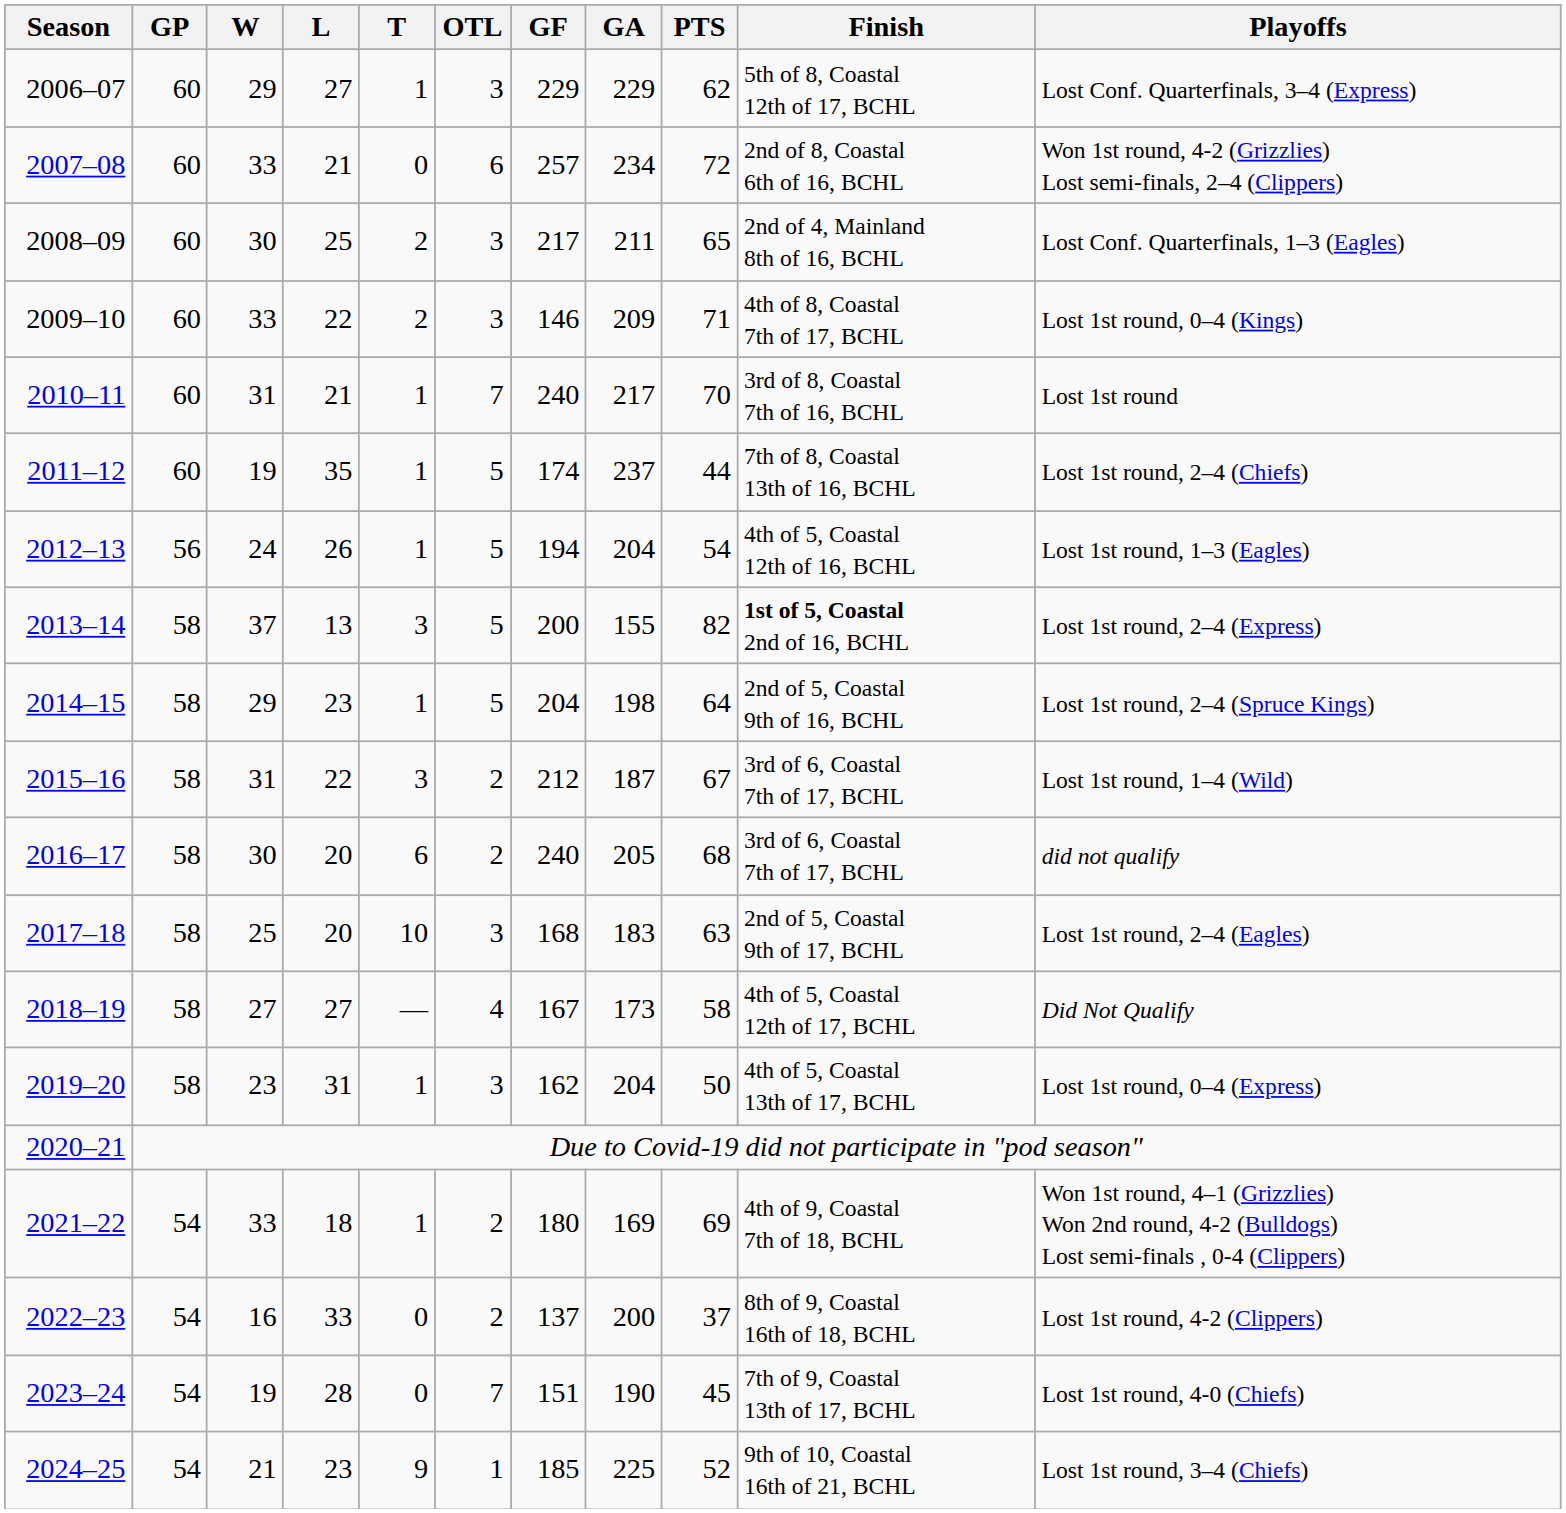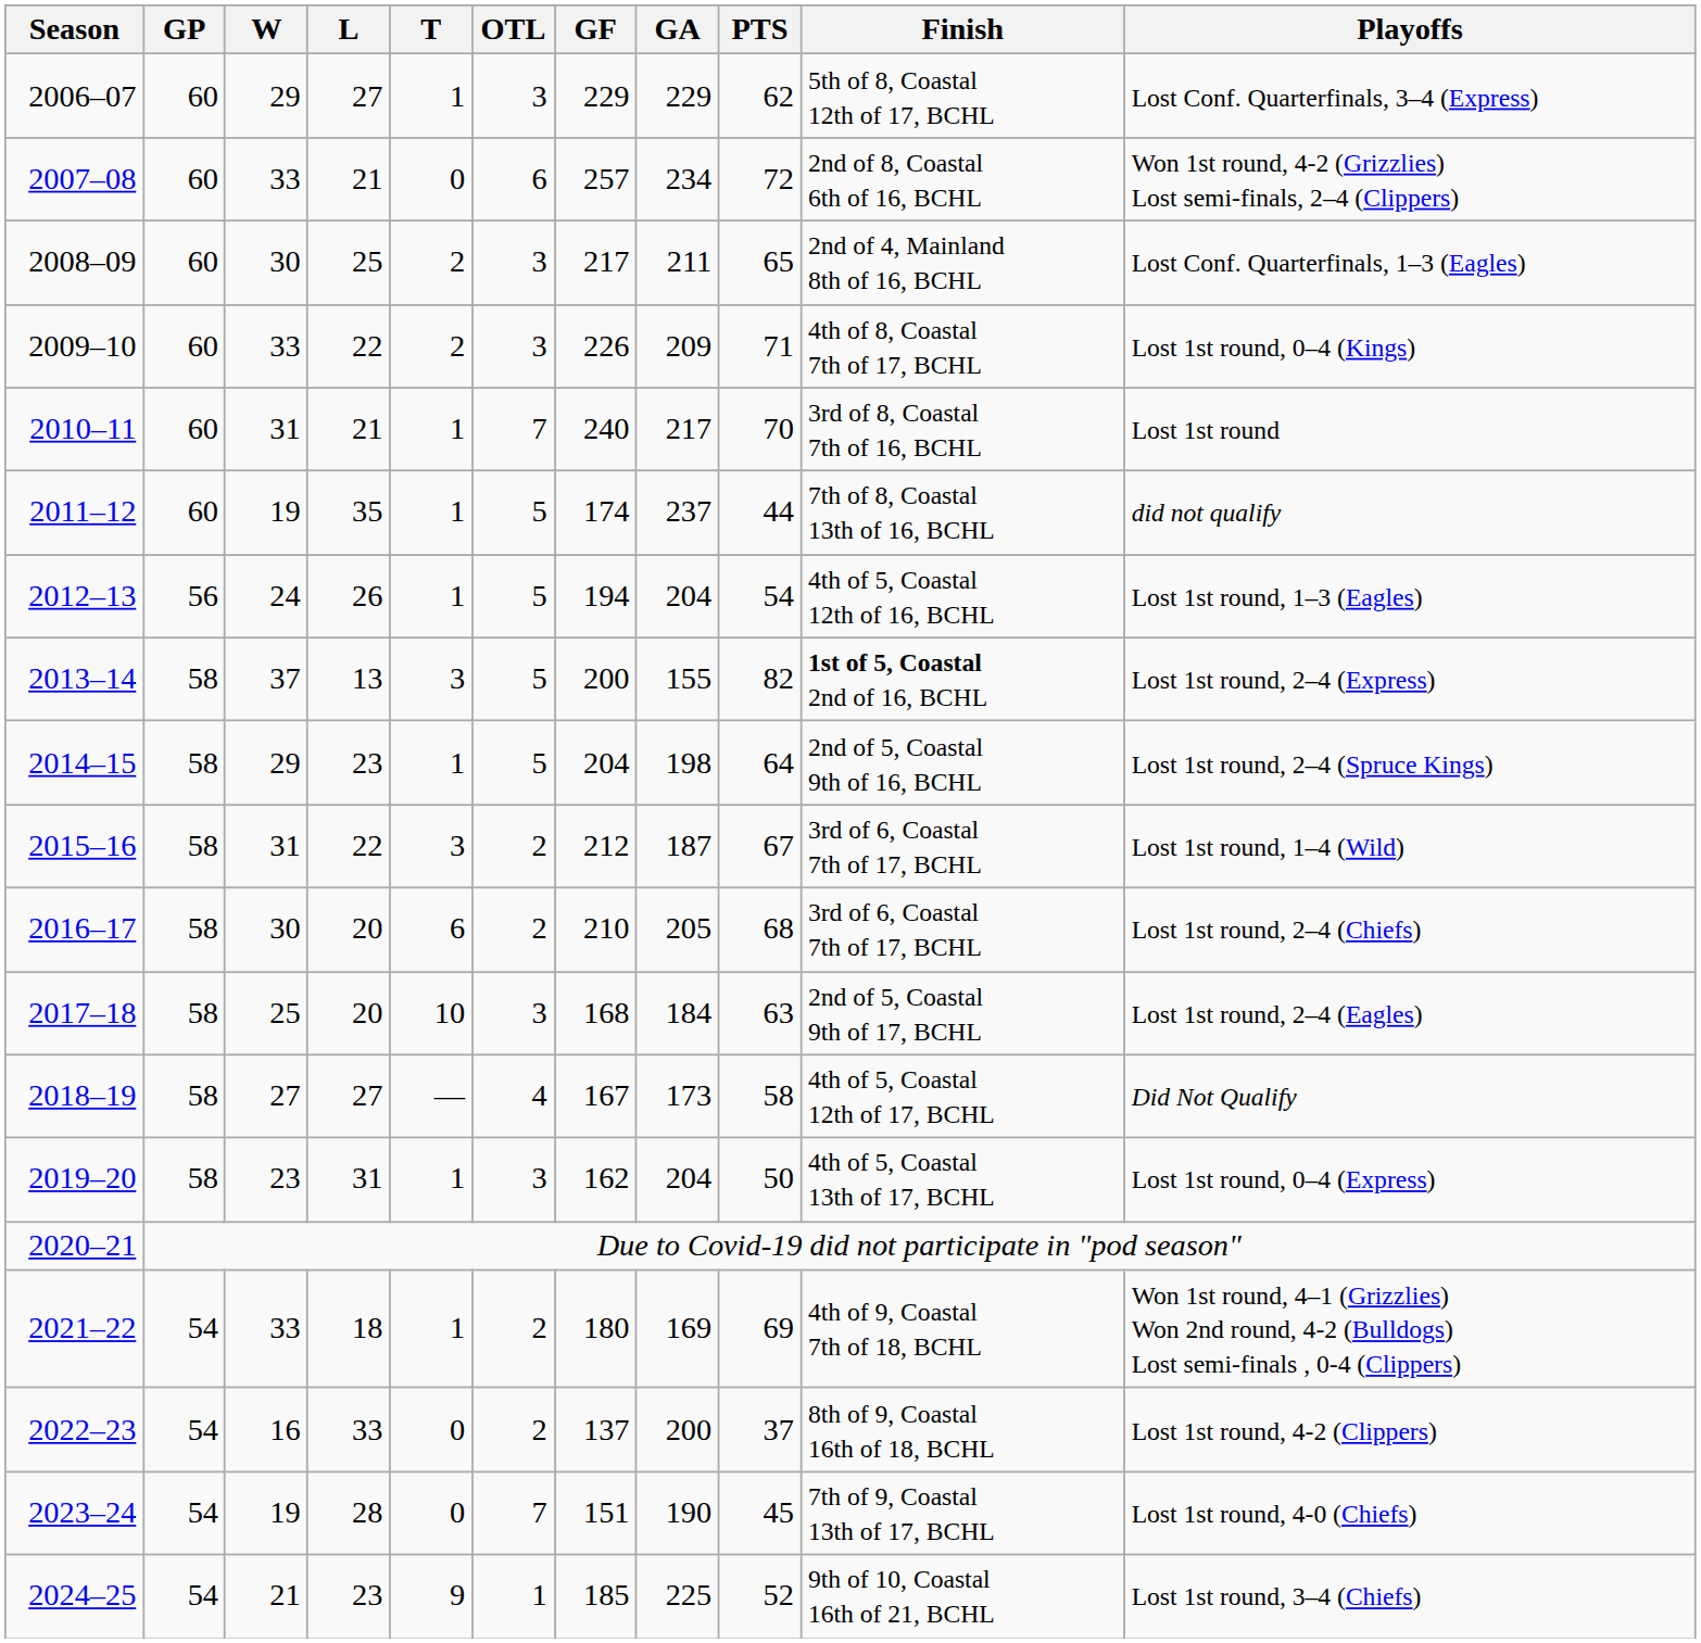 <table class="wikitable" style="min-width:55em; text-align:right;">
 <tr>
 <th style=width:4em>Season</th>
 <th style=width:2.2em><abbr>GP</abbr></th>
 <th style=width:2.2em><abbr>W</abbr></th>
 <th style=width:2.2em><abbr>L</abbr></th>
 <th style=width:2.2em><abbr>T</abbr></th>
 <th style=width:2.2em><abbr>OTL</abbr></th>
 <th style=width:2.2em><abbr>GF</abbr></th>
 <th style=width:2.2em><abbr>GA</abbr></th>
 <th style=width:2.2em><abbr>PTS</abbr></th>
 <th style=width:10em>Finish</th>
 <th style=width:18em>Playoffs</th>
 </tr>
 <tr>
 <td>2006–07</td>
 <td>60</td>
 <td>29</td>
 <td>27</td>
 <td>1</td>
 <td>3</td>
 <td>229</td>
 <td>229</td>
 <td>62</td>
 <td align=left><small>5th of 8, Coastal<br>12th of 17, BCHL</small></td>
 <td align=left><small>Lost Conf. Quarterfinals, 3–4 (<a href='#'>Express</a>)</small></td>
 </tr>
 <tr>
 <td><a href='#'>2007–08</a></td>
 <td>60</td>
 <td>33</td>
 <td>21</td>
 <td>0</td>
 <td>6</td>
 <td>257</td>
 <td>234</td>
 <td>72</td>
 <td align=left><small>2nd of 8, Coastal<br>6th of 16, BCHL</small></td>
 <td align=left><small>Won 1st round, 4-2 (<a href='#'>Grizzlies</a>)<br>Lost semi-finals, 2–4 (<a href='#'>Clippers</a>)</small></td>
 </tr>
 <tr>
 <td>2008–09</td>
 <td>60</td>
 <td>30</td>
 <td>25</td>
 <td>2</td>
 <td>3</td>
 <td>217</td>
 <td>211</td>
 <td>65</td>
 <td align=left><small>2nd of 4, Mainland<br>8th of 16, BCHL</small></td>
 <td align=left><small>Lost Conf. Quarterfinals, 1–3 (<a href='#'>Eagles</a>)</small></td>
 </tr>
 <tr>
 <td>2009–10</td>
 <td>60</td>
 <td>33</td>
 <td>22</td>
 <td>2</td>
 <td>3</td>
-<td>146</td>
+<td>226</td>
 <td>209</td>
 <td>71</td>
 <td align=left><small>4th of 8, Coastal<br>7th of 17, BCHL</small></td>
 <td align=left><small>Lost 1st round, 0–4 (<a href='#'>Kings</a>)</small></td>
 </tr>
 <tr>
 <td><a href='#'>2010–11</a></td>
 <td>60</td>
 <td>31</td>
 <td>21</td>
 <td>1</td>
 <td>7</td>
 <td>240</td>
 <td>217</td>
 <td>70</td>
 <td align=left><small>3rd of 8, Coastal<br>7th of 16, BCHL</small></td>
 <td align=left><small>Lost 1st round</small></td>
 </tr>
 <tr>
 <td><a href='#'>2011–12</a></td>
 <td>60</td>
 <td>19</td>
 <td>35</td>
 <td>1</td>
 <td>5</td>
 <td>174</td>
 <td>237</td>
 <td>44</td>
 <td align=left><small>7th of 8, Coastal<br>13th of 16, BCHL </small></td>
-<td align=left><small>Lost 1st round, 2–4 (<a href='#'>Chiefs</a>)</small></td>
+<td align=left><small><em>did not qualify</em></small></td>
 </tr>
 <tr>
 <td><a href='#'>2012–13</a></td>
 <td>56</td>
 <td>24</td>
 <td>26</td>
 <td>1</td>
 <td>5</td>
 <td>194</td>
 <td>204</td>
 <td>54</td>
 <td align=left><small>4th of 5, Coastal<br>12th of 16, BCHL</small></td>
 <td align=left><small>Lost 1st round, 1–3 (<a href='#'>Eagles</a>)</small></td>
 </tr>
 <tr>
 <td><a href='#'>2013–14</a></td>
 <td>58</td>
 <td>37</td>
 <td>13</td>
 <td>3</td>
 <td>5</td>
 <td>200</td>
 <td>155</td>
 <td>82</td>
 <td align=left><small><strong>1st of 5, Coastal</strong><br>2nd of 16, BCHL</small></td>
 <td align=left><small>Lost 1st round, 2–4 (<a href='#'>Express</a>)</small></td>
 </tr>
 <tr>
 <td><a href='#'>2014–15</a></td>
 <td>58</td>
 <td>29</td>
 <td>23</td>
 <td>1</td>
 <td>5</td>
 <td>204</td>
 <td>198</td>
 <td>64</td>
 <td align=left><small>2nd of 5, Coastal<br>9th of 16, BCHL</small></td>
 <td align=left><small>Lost 1st round, 2–4 (<a href='#'>Spruce Kings</a>)</small></td>
 </tr>
 <tr>
 <td><a href='#'>2015–16</a></td>
 <td>58</td>
 <td>31</td>
 <td>22</td>
 <td>3</td>
 <td>2</td>
 <td>212</td>
 <td>187</td>
 <td>67</td>
 <td align=left><small>3rd of 6, Coastal<br>7th of 17, BCHL</small></td>
 <td align=left><small>Lost 1st round, 1–4 (<a href='#'>Wild</a>)</small></td>
 </tr>
 <tr>
 <td><a href='#'>2016–17</a></td>
 <td>58</td>
 <td>30</td>
 <td>20</td>
 <td>6</td>
 <td>2</td>
-<td>240</td>
+<td>210</td>
 <td>205</td>
 <td>68</td>
 <td align=left><small>3rd of 6, Coastal<br>7th of 17, BCHL</small></td>
-<td align=left><small><em>did not qualify</em></small></td>
+<td align=left><small>Lost 1st round, 2–4 (<a href='#'>Chiefs</a>)</small></td>
 </tr>
 <tr>
 <td><a href='#'>2017–18</a></td>
 <td>58</td>
 <td>25</td>
 <td>20</td>
 <td>10</td>
 <td>3</td>
 <td>168</td>
-<td>183</td>
+<td>184</td>
 <td>63</td>
 <td align=left><small>2nd of 5, Coastal<br>9th of 17, BCHL</small></td>
 <td align=left><small>Lost 1st round, 2–4 (<a href='#'>Eagles</a>)</small></td>
 </tr>
 <tr>
 <td><a href='#'>2018–19</a></td>
 <td>58</td>
 <td>27</td>
 <td>27</td>
 <td>—</td>
 <td>4</td>
 <td>167</td>
 <td>173</td>
 <td>58</td>
 <td align=left><small>4th of 5, Coastal<br>12th of 17, BCHL</small></td>
 <td align=left><small><em>Did Not Qualify</small></td>
 </tr>
 <tr>
 <td><a href='#'>2019–20</a></td>
 <td>58</td>
 <td>23</td>
 <td>31</td>
 <td>1</td>
 <td>3</td>
 <td>162</td>
 <td>204</td>
 <td>50</td>
 <td align=left><small>4th of 5, Coastal<br>13th of 17, BCHL</small></td>
 <td align=left><small>Lost 1st round, 0–4 (<a href='#'>Express</a>)</small></td>
 </tr>
 <tr>
 <td><a href='#'>2020–21</a></td>
 <td colspan=11 align=center><em>Due to Covid-19 did not participate in "pod season"</em></td>
 </tr>
 <tr>
 <td><a href='#'>2021–22</a></td>
 <td>54</td>
 <td>33</td>
 <td>18</td>
 <td>1</td>
 <td>2</td>
 <td>180</td>
 <td>169</td>
 <td>69</td>
 <td align=left><small>4th of 9, Coastal<br>7th of 18, BCHL</small></td>
 <td align=left><small>Won 1st round, 4–1 (<a href='#'>Grizzlies</a>)<br>Won 2nd round, 4-2 (<a href='#'>Bulldogs</a>)<br>Lost semi-finals , 0-4 (<a href='#'>Clippers</a>)</small></td>
 </tr>
 <tr>
 <td><a href='#'>2022–23</a></td>
 <td>54</td>
 <td>16</td>
 <td>33</td>
 <td>0</td>
 <td>2</td>
 <td>137</td>
 <td>200</td>
 <td>37</td>
 <td align=left><small>8th of 9, Coastal<br>16th of 18, BCHL</small></td>
 <td align=left><small>Lost 1st round, 4-2 (<a href='#'>Clippers</a>)</small></td>
 </tr>
 <tr>
 <td><a href='#'>2023–24</a></td>
 <td>54</td>
 <td>19</td>
 <td>28</td>
 <td>0</td>
 <td>7</td>
 <td>151</td>
 <td>190</td>
 <td>45</td>
 <td align=left><small>7th of 9, Coastal<br>13th of 17, BCHL</small></td>
 <td align=left><small>Lost 1st round, 4-0 (<a href='#'>Chiefs</a>)</small></td>
 </tr>
 <tr>
 <td><a href='#'>2024–25</a></td>
 <td>54</td>
 <td>21</td>
 <td>23</td>
 <td>9</td>
 <td>1</td>
 <td>185</td>
 <td>225</td>
 <td>52</td>
 <td align=left><small>9th of 10, Coastal<br>16th of 21, BCHL</small></td>
 <td align=left><small>Lost 1st round, 3–4 (<a href='#'>Chiefs</a>)</small></td>
 </tr>
 </table>
